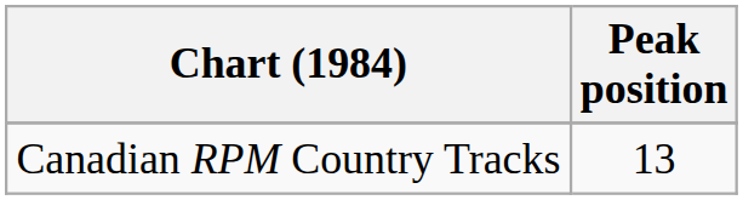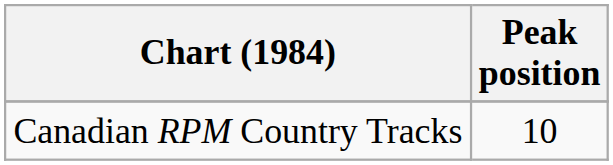 <table class="wikitable sortable">
 <tr>
 <th>Chart (1984)</th>
 <th>Peak<br>position</th>
 </tr>
 <tr>
 </tr>
 <tr>
 <td>Canadian <em>RPM</em> Country Tracks</td>
-<td align="center">13</td>
+<td align="center">10</td>
 </tr>
 </table>
